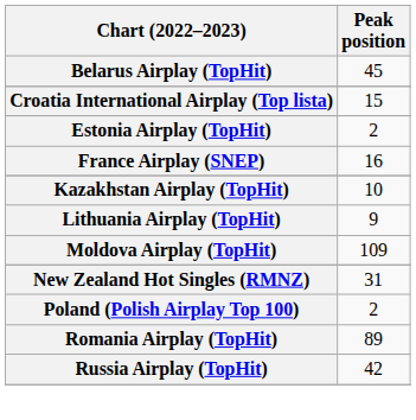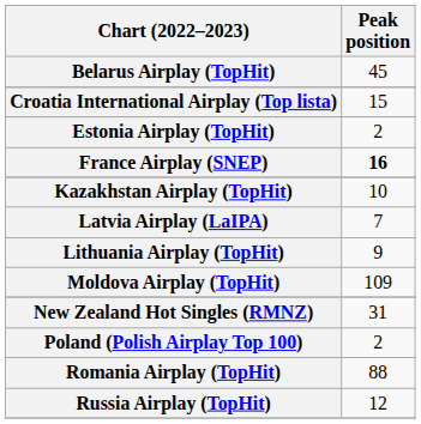 <table class="wikitable sortable plainrowheaders" style="text-align:center">
 <tr>
 <th scope="col">Chart (2022–2023)</th>
 <th scope="col">Peak<br>position</th>
 </tr>
 <tr>
 <th scope="row">Belarus Airplay (<a href='#'>TopHit</a>)</th>
 <td>45</td>
 </tr>
 <tr>
 </tr>
 <tr>
 </tr>
 <tr>
 <th scope="row">Croatia International Airplay (<a href='#'>Top lista</a>)</th>
 <td>15</td>
 </tr>
 <tr>
 </tr>
 <tr>
 <th scope="row">Estonia Airplay (<a href='#'>TopHit</a>)</th>
 <td>2</td>
 </tr>
 <tr>
 <th scope="row">France Airplay (<a href='#'>SNEP</a>)</th>
-<td>16</td>
+<td><strong>16</strong></td>
 </tr>
 <tr>
 </tr>
 <tr>
 </tr>
 <tr>
 <th scope="row">Kazakhstan Airplay (<a href='#'>TopHit</a>)</th>
 <td>10</td>
+</tr>
+<tr>
+<th scope="row">Latvia Airplay (<a href='#'>LaIPA</a>)</th>
+<td>7</td>
 </tr>
 <tr>
 <th scope="row">Lithuania Airplay (<a href='#'>TopHit</a>)</th>
 <td>9</td>
 </tr>
 <tr>
 <th scope="row">Moldova Airplay (<a href='#'>TopHit</a>)</th>
 <td>109</td>
 </tr>
 <tr>
 </tr>
 <tr>
 </tr>
 <tr>
 <th scope="row">New Zealand Hot Singles (<a href='#'>RMNZ</a>)</th>
 <td>31</td>
 </tr>
 <tr>
 <th scope="row">Poland (<a href='#'>Polish Airplay Top 100</a>)</th>
 <td>2</td>
 </tr>
 <tr>
 <th scope="row">Romania Airplay (<a href='#'>TopHit</a>)</th>
-<td>89</td>
+<td>88</td>
 </tr>
 <tr>
 <th scope="row">Russia Airplay (<a href='#'>TopHit</a>)</th>
-<td>42</td>
+<td>12</td>
 </tr>
 <tr>
 </tr>
 <tr>
 </tr>
 <tr>
 </tr>
 <tr>
 </tr>
 </table>
